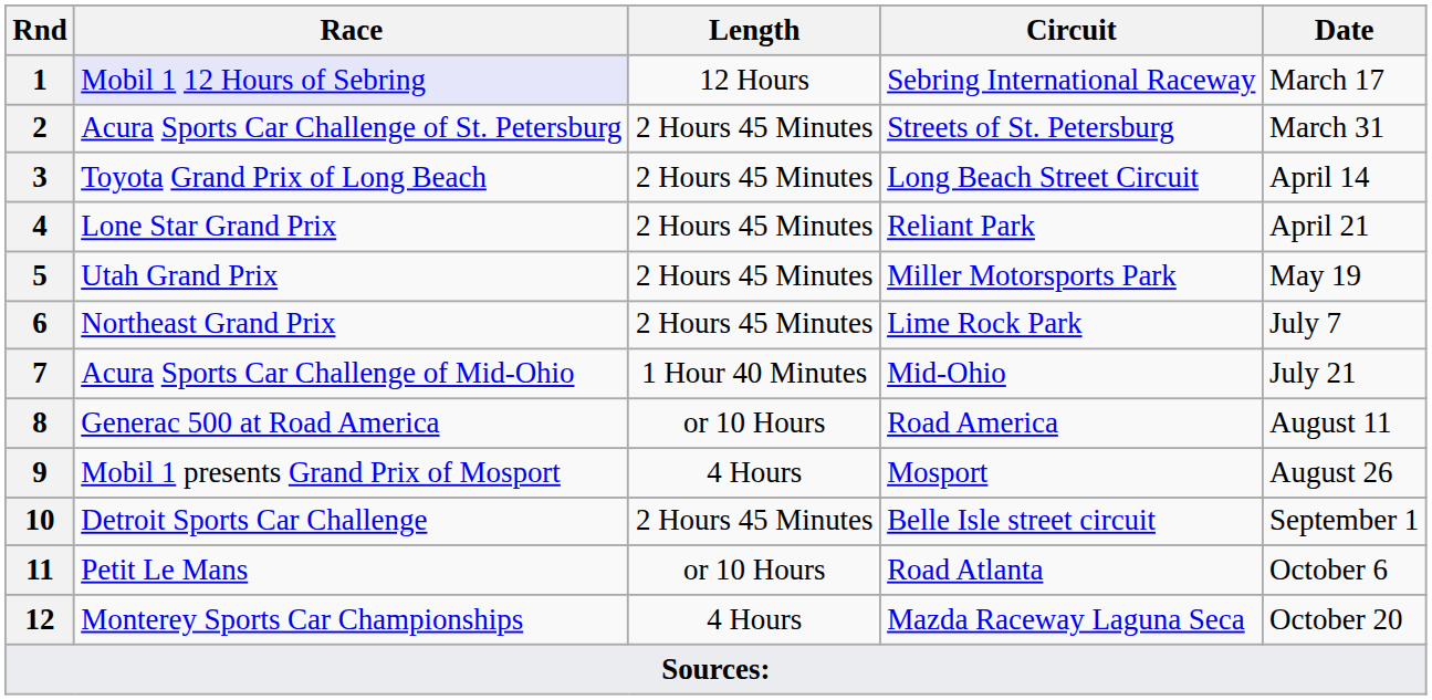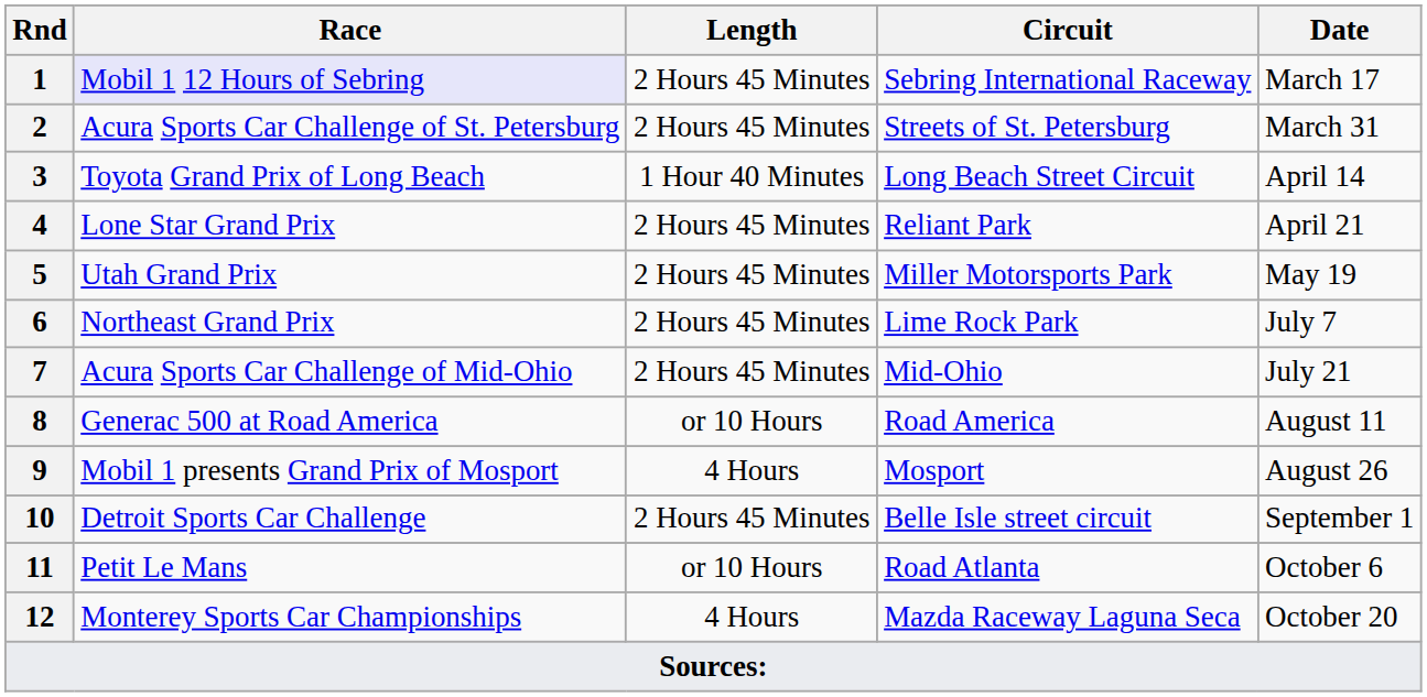 <table class="wikitable" style="font-size: 90%;">
 <tr>
 <th>Rnd</th>
 <th>Race</th>
 <th>Length</th>
 <th>Circuit</th>
 <th>Date</th>
 </tr>
 <tr>
 <th>1</th>
 <td style="background: lavender;"><a href='#'>Mobil 1</a> <a href='#'>12 Hours of Sebring</a></td>
-<td align="center">12 Hours</td>
+<td align="center">2 Hours 45 Minutes</td>
 <td><a href='#'>Sebring International Raceway</a></td>
 <td>March 17</td>
 </tr>
 <tr>
 <th>2</th>
 <td><a href='#'>Acura</a> <a href='#'>Sports Car Challenge of St. Petersburg</a></td>
 <td align="center">2 Hours 45 Minutes</td>
 <td><a href='#'>Streets of St. Petersburg</a></td>
 <td>March 31</td>
 </tr>
 <tr>
 <th>3</th>
 <td><a href='#'>Toyota</a> <a href='#'>Grand Prix of Long Beach</a></td>
-<td align="center">2 Hours 45 Minutes</td>
+<td align="center">1 Hour 40 Minutes</td>
 <td><a href='#'>Long Beach Street Circuit</a></td>
 <td>April 14</td>
 </tr>
 <tr>
 <th>4</th>
 <td><a href='#'>Lone Star Grand Prix</a></td>
 <td align="center">2 Hours 45 Minutes</td>
 <td><a href='#'>Reliant Park</a></td>
 <td>April 21</td>
 </tr>
 <tr>
 <th>5</th>
 <td><a href='#'>Utah Grand Prix</a></td>
 <td align="center">2 Hours 45 Minutes</td>
 <td><a href='#'>Miller Motorsports Park</a></td>
 <td>May 19</td>
 </tr>
 <tr>
 <th>6</th>
 <td><a href='#'>Northeast Grand Prix</a></td>
 <td align="center">2 Hours 45 Minutes</td>
 <td><a href='#'>Lime Rock Park</a></td>
 <td>July 7</td>
 </tr>
 <tr>
 <th>7</th>
 <td><a href='#'>Acura</a> <a href='#'>Sports Car Challenge of Mid-Ohio</a></td>
-<td align="center">1 Hour 40 Minutes</td>
+<td align="center">2 Hours 45 Minutes</td>
 <td><a href='#'>Mid-Ohio</a></td>
 <td>July 21</td>
 </tr>
 <tr>
 <th>8</th>
 <td><a href='#'>Generac 500 at Road America</a></td>
 <td align="center"> or 10 Hours</td>
 <td><a href='#'>Road America</a></td>
 <td>August 11</td>
 </tr>
 <tr>
 <th>9</th>
 <td><a href='#'>Mobil 1</a> presents <a href='#'>Grand Prix of Mosport</a></td>
 <td align="center">4 Hours</td>
 <td><a href='#'>Mosport</a></td>
 <td>August 26</td>
 </tr>
 <tr>
 <th>10</th>
 <td><a href='#'>Detroit Sports Car Challenge</a></td>
 <td align="center">2 Hours 45 Minutes</td>
 <td><a href='#'>Belle Isle street circuit</a></td>
 <td>September 1</td>
 </tr>
 <tr>
 <th>11</th>
 <td><a href='#'>Petit Le Mans</a></td>
 <td align="center"> or 10 Hours</td>
 <td><a href='#'>Road Atlanta</a></td>
 <td>October 6</td>
 </tr>
 <tr>
 <th>12</th>
 <td><a href='#'>Monterey Sports Car Championships</a></td>
 <td align="center">4 Hours</td>
 <td><a href='#'>Mazda Raceway Laguna Seca</a></td>
 <td>October 20</td>
 </tr>
 <tr class="sortbottom">
 <td colspan="5" style="background-color:#EAECF0;text-align:center"><strong>Sources:</strong></td>
 </tr>
 </table>
